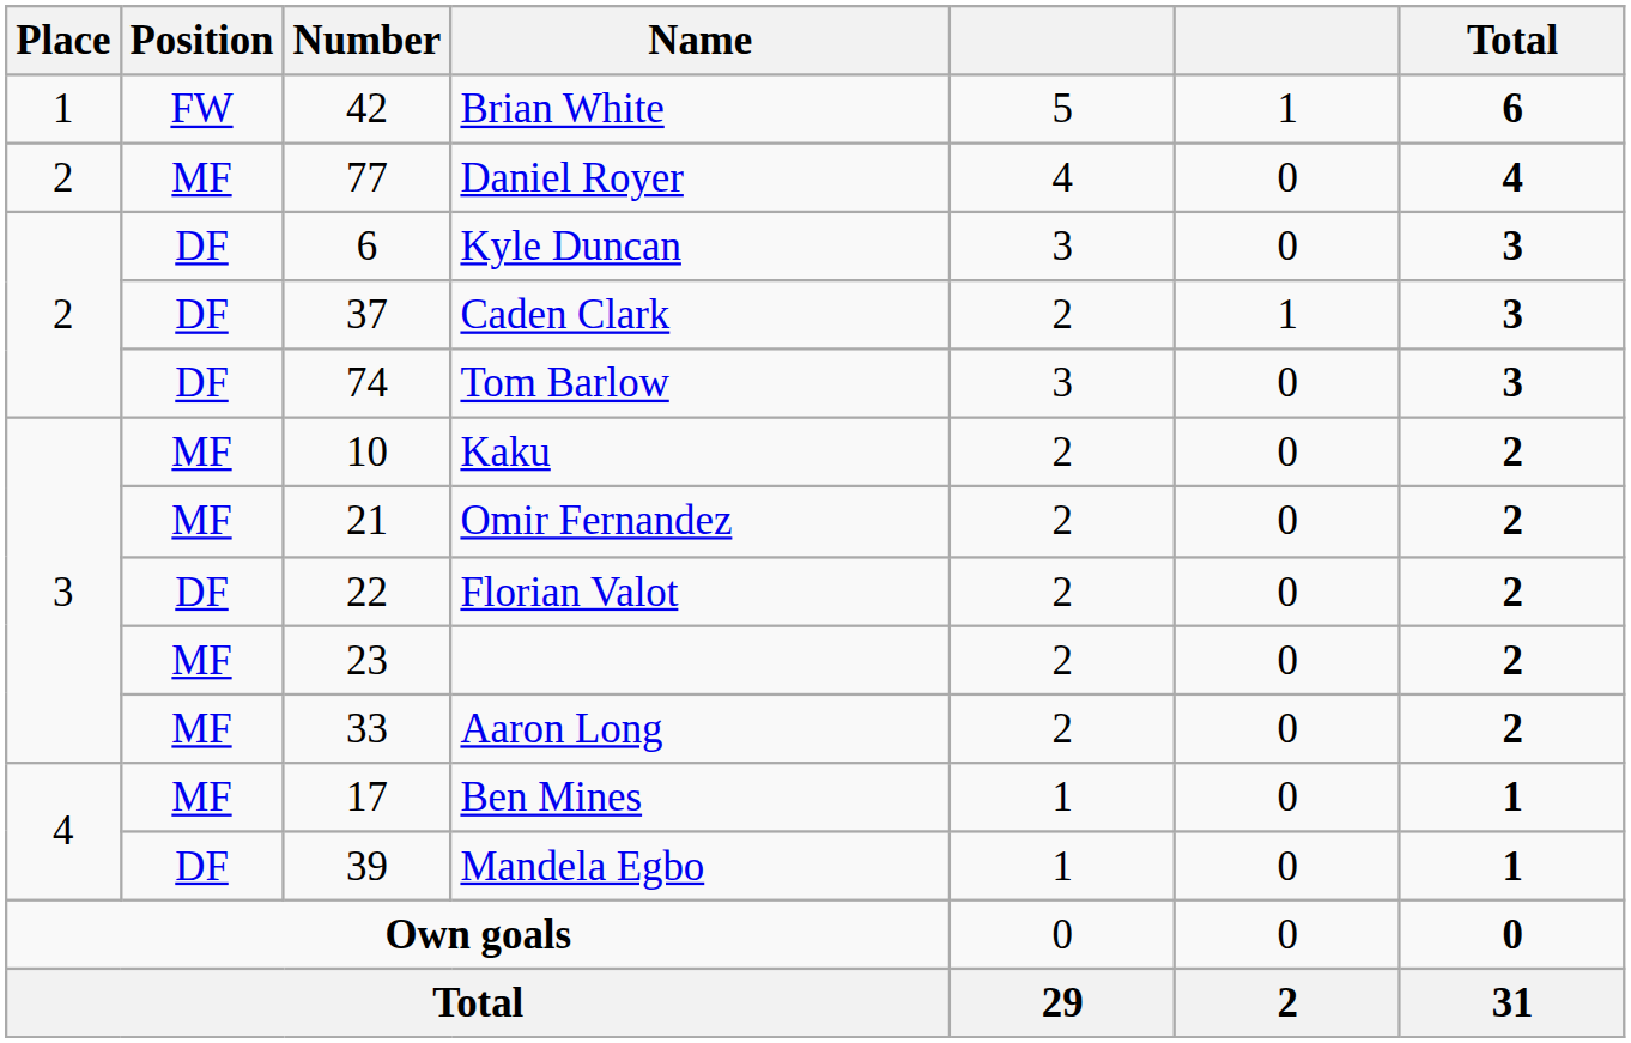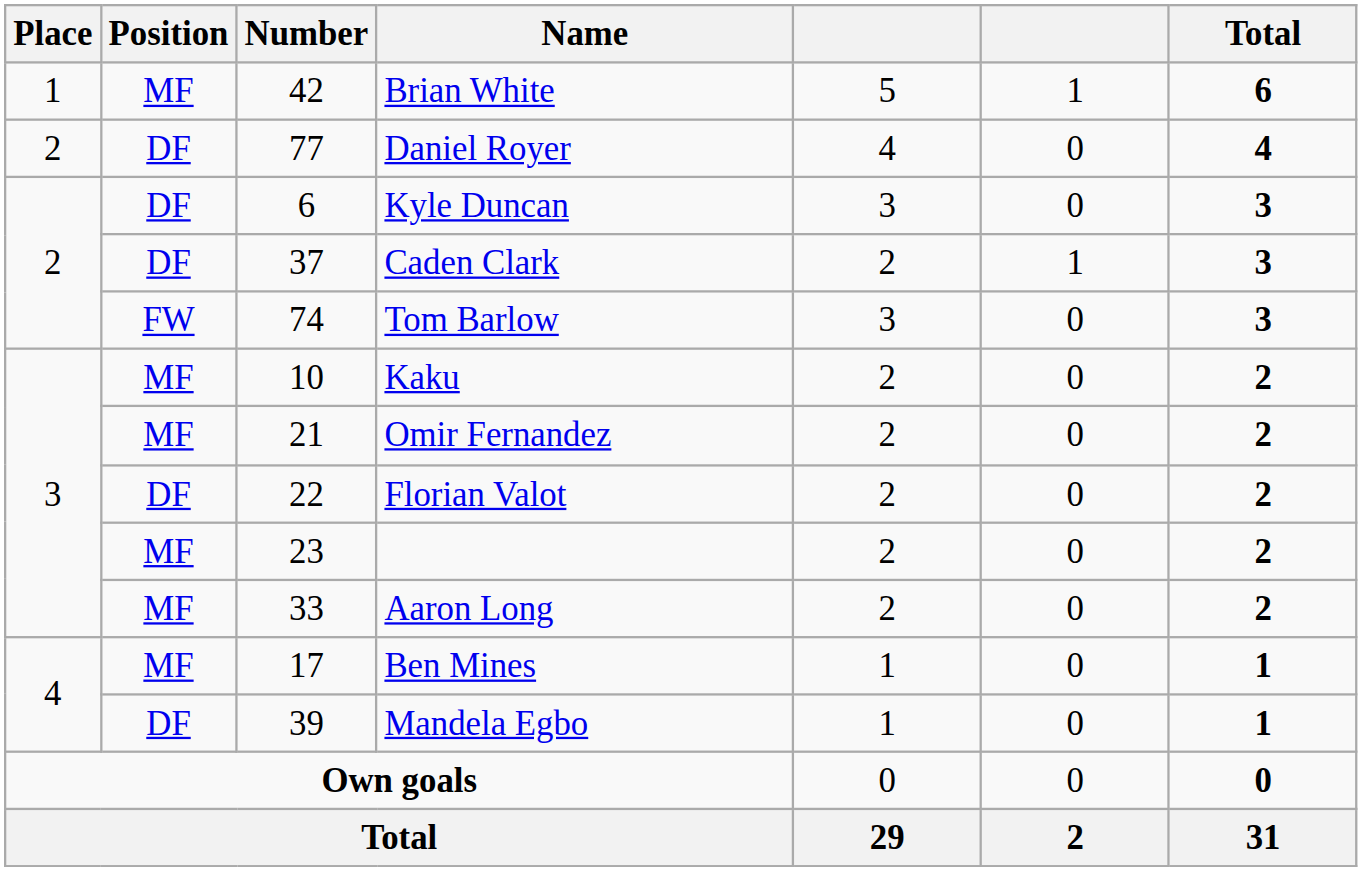 <table class="wikitable" style="font-size: 95%; text-align: center;">
 <tr>
 <th width=30>Place</th>
 <th width=30>Position</th>
 <th width=30>Number</th>
 <th width=175>Name</th>
 <th width=75></th>
 <th width=75></th>
 <th width=75>Total</th>
 </tr>
 <tr>
 <td>1</td>
-<td><a href='#'>FW</a></td>
+<td><a href='#'>MF</a></td>
 <td>42</td>
 <td align="left"> <a href='#'>Brian White</a></td>
 <td>5</td>
 <td>1</td>
 <td><strong>6</strong></td>
 </tr>
 <tr>
 <td>2</td>
-<td><a href='#'>MF</a></td>
+<td><a href='#'>DF</a></td>
 <td>77</td>
 <td align="left"> <a href='#'>Daniel Royer</a></td>
 <td>4</td>
 <td>0</td>
 <td><strong>4</strong></td>
 </tr>
 <tr>
 <td rowspan="3">2</td>
 <td><a href='#'>DF</a></td>
 <td>6</td>
 <td align="left"> <a href='#'>Kyle Duncan</a></td>
 <td>3</td>
 <td>0</td>
 <td><strong>3</strong></td>
 </tr>
 <tr>
 <td><a href='#'>DF</a></td>
 <td>37</td>
 <td align="left"> <a href='#'>Caden Clark</a></td>
 <td>2</td>
 <td>1</td>
 <td><strong>3</strong></td>
 </tr>
 <tr>
-<td><a href='#'>DF</a></td>
+<td><a href='#'>FW</a></td>
 <td>74</td>
 <td align="left"> <a href='#'>Tom Barlow</a></td>
 <td>3</td>
 <td>0</td>
 <td><strong>3</strong></td>
 </tr>
 <tr>
 <td rowspan="5">3</td>
 <td><a href='#'>MF</a></td>
 <td>10</td>
 <td align="left"> <a href='#'>Kaku</a></td>
 <td>2</td>
 <td>0</td>
 <td><strong>2</strong></td>
 </tr>
 <tr>
 <td><a href='#'>MF</a></td>
 <td>21</td>
 <td align="left"> <a href='#'>Omir Fernandez</a></td>
 <td>2</td>
 <td>0</td>
 <td><strong>2</strong></td>
 </tr>
 <tr>
 <td><a href='#'>DF</a></td>
 <td>22</td>
 <td align="left"> <a href='#'>Florian Valot</a></td>
 <td>2</td>
 <td>0</td>
 <td><strong>2</strong></td>
 </tr>
 <tr>
 <td><a href='#'>MF</a></td>
 <td>23</td>
 <td align="left"></td>
 <td>2</td>
 <td>0</td>
 <td><strong>2</strong></td>
 </tr>
 <tr>
 <td><a href='#'>MF</a></td>
 <td>33</td>
 <td align="left"> <a href='#'>Aaron Long</a></td>
 <td>2</td>
 <td>0</td>
 <td><strong>2</strong></td>
 </tr>
 <tr>
 <td rowspan="2">4</td>
 <td><a href='#'>MF</a></td>
 <td>17</td>
 <td align="left"> <a href='#'>Ben Mines</a></td>
 <td>1</td>
 <td>0</td>
 <td><strong>1</strong></td>
 </tr>
 <tr>
 <td><a href='#'>DF</a></td>
 <td>39</td>
 <td align="left"> <a href='#'>Mandela Egbo</a></td>
 <td>1</td>
 <td>0</td>
 <td><strong>1</strong></td>
 </tr>
 <tr>
 <td colspan="4"><strong>Own goals</strong></td>
 <td>0</td>
 <td>0</td>
 <td><strong>0</strong></td>
 </tr>
 <tr>
 <th colspan="4">Total</th>
 <th>29</th>
 <th>2</th>
 <th>31</th>
 </tr>
 </table>
